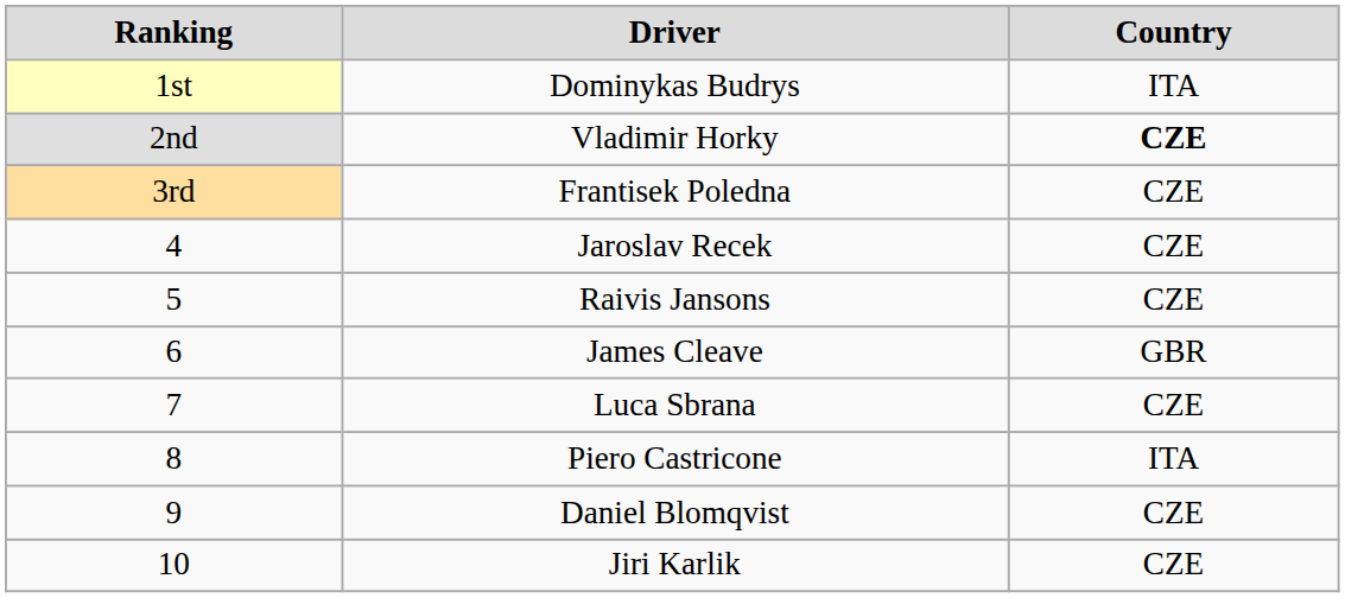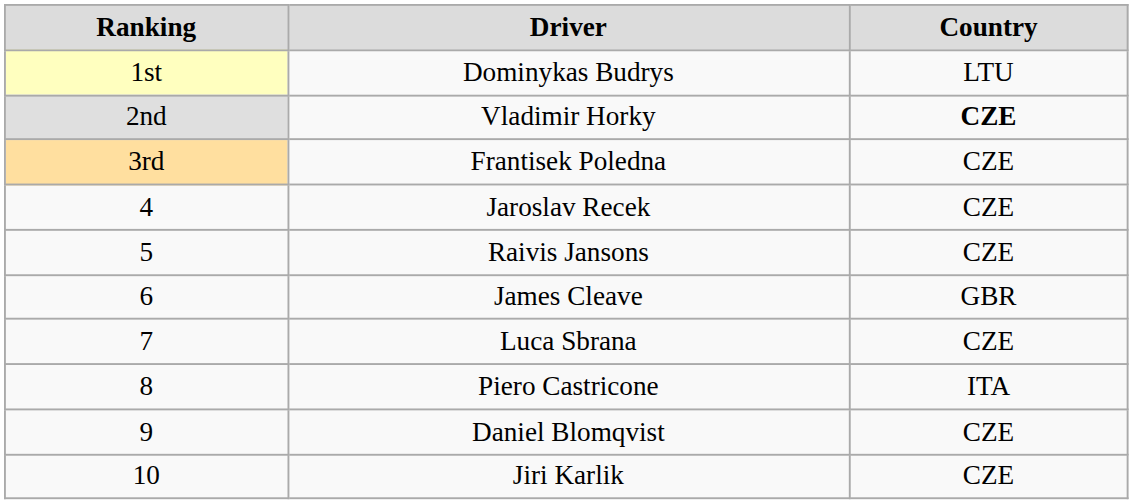 <table class="wikitable"  style="width:30%; font-size:90%; text-align:center;">
 <tr>
 <th style="background:gainsboro;">Ranking</th>
 <th style="background:gainsboro;">Driver</th>
 <th style="background:gainsboro;">Country</th>
 </tr>
 <tr>
 <td style="background:#ffffbf;">1st</td>
 <td>Dominykas Budrys</td>
-<td>ITA</td>
+<td>LTU</td>
 </tr>
 <tr>
 <td style="background:#dfdfdf;">2nd</td>
 <td>Vladimir Horky</td>
 <td><strong>CZE</strong></td>
 </tr>
 <tr>
 <td style="background:#ffdf9f;">3rd</td>
 <td>Frantisek Poledna</td>
 <td>CZE</td>
 </tr>
 <tr>
 <td>4</td>
 <td>Jaroslav Recek</td>
 <td>CZE</td>
 </tr>
 <tr>
 <td>5</td>
 <td>Raivis Jansons</td>
 <td>CZE</td>
 </tr>
 <tr>
 <td>6</td>
 <td>James Cleave</td>
 <td>GBR</td>
 </tr>
 <tr>
 <td>7</td>
 <td>Luca Sbrana</td>
 <td>CZE</td>
 </tr>
 <tr>
 <td>8</td>
 <td>Piero Castricone</td>
 <td>ITA</td>
 </tr>
 <tr>
 <td>9</td>
 <td>Daniel Blomqvist</td>
 <td>CZE</td>
 </tr>
 <tr>
 <td>10</td>
 <td>Jiri Karlik</td>
 <td>CZE</td>
 </tr>
 </table>
